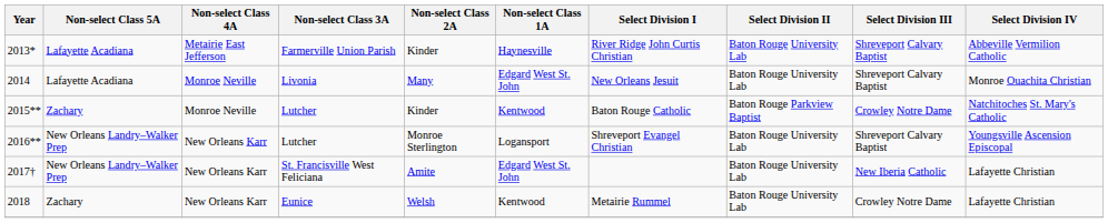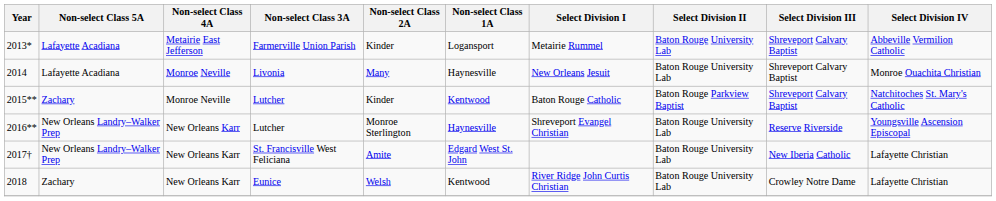 <table class="wikitable sortable">
 <tr>
 <th>Year</th>
 <th>Non-select Class 5A</th>
 <th>Non-select Class 4A</th>
 <th>Non-select Class 3A</th>
 <th>Non-select Class 2A</th>
 <th>Non-select Class 1A</th>
 <th>Select Division I</th>
 <th>Select Division II</th>
 <th>Select Division III</th>
 <th>Select Division IV</th>
 </tr>
 <tr>
 <td>2013*</td>
 <td><a href='#'>Lafayette</a> <a href='#'>Acadiana</a></td>
 <td><a href='#'>Metairie</a> <a href='#'>East Jefferson</a></td>
 <td><a href='#'>Farmerville</a> <a href='#'>Union Parish</a></td>
 <td>Kinder</td>
-<td><a href='#'>Haynesville</a></td>
-<td><a href='#'>River Ridge</a> <a href='#'>John Curtis Christian</a></td>
+<td>Logansport</td>
+<td>Metairie <a href='#'>Rummel</a></td>
 <td><a href='#'>Baton Rouge</a> <a href='#'>University Lab</a></td>
 <td><a href='#'>Shreveport</a> <a href='#'>Calvary Baptist</a></td>
 <td><a href='#'>Abbeville</a> <a href='#'>Vermilion Catholic</a></td>
 </tr>
 <tr>
 <td>2014</td>
 <td>Lafayette Acadiana</td>
 <td><a href='#'>Monroe</a> <a href='#'>Neville</a></td>
 <td><a href='#'>Livonia</a></td>
 <td><a href='#'>Many</a></td>
-<td><a href='#'>Edgard</a> <a href='#'>West St. John</a></td>
+<td>Haynesville</td>
 <td><a href='#'>New Orleans</a> <a href='#'>Jesuit</a></td>
 <td>Baton Rouge University Lab</td>
 <td>Shreveport Calvary Baptist</td>
 <td>Monroe <a href='#'>Ouachita Christian</a></td>
 </tr>
 <tr>
 <td>2015**</td>
 <td><a href='#'>Zachary</a></td>
 <td>Monroe Neville</td>
 <td><a href='#'>Lutcher</a></td>
 <td>Kinder</td>
 <td><a href='#'>Kentwood</a></td>
 <td>Baton Rouge <a href='#'>Catholic</a></td>
 <td>Baton Rouge <a href='#'>Parkview Baptist</a></td>
-<td><a href='#'>Crowley</a> <a href='#'>Notre Dame</a></td>
+<td><a href='#'>Shreveport</a> <a href='#'>Calvary Baptist</a></td>
 <td><a href='#'>Natchitoches</a> <a href='#'>St. Mary's Catholic</a></td>
 </tr>
 <tr>
 <td>2016**</td>
 <td>New Orleans <a href='#'>Landry–Walker Prep</a></td>
 <td>New Orleans <a href='#'>Karr</a></td>
 <td>Lutcher</td>
 <td>Monroe Sterlington</td>
-<td>Logansport</td>
+<td><a href='#'>Haynesville</a></td>
 <td>Shreveport <a href='#'>Evangel Christian</a></td>
 <td>Baton Rouge University Lab</td>
-<td>Shreveport Calvary Baptist</td>
+<td><a href='#'>Reserve</a> <a href='#'>Riverside</a></td>
 <td><a href='#'>Youngsville</a> <a href='#'>Ascension Episcopal</a></td>
 </tr>
 <tr>
 <td>2017†</td>
 <td>New Orleans <a href='#'>Landry–Walker Prep</a></td>
 <td>New Orleans Karr</td>
 <td><a href='#'>St. Francisville</a> West Feliciana</td>
 <td><a href='#'>Amite</a></td>
 <td><a href='#'>Edgard</a> <a href='#'>West St. John</a></td>
 <td><em></em></td>
 <td>Baton Rouge University Lab</td>
 <td><a href='#'>New Iberia</a> <a href='#'>Catholic</a></td>
 <td>Lafayette Christian</td>
 </tr>
 <tr>
 <td>2018</td>
 <td>Zachary</td>
 <td>New Orleans Karr</td>
 <td><a href='#'>Eunice</a></td>
 <td><a href='#'>Welsh</a></td>
 <td>Kentwood</td>
-<td>Metairie <a href='#'>Rummel</a></td>
+<td><a href='#'>River Ridge</a> <a href='#'>John Curtis Christian</a></td>
 <td>Baton Rouge University Lab</td>
 <td>Crowley Notre Dame</td>
 <td>Lafayette Christian</td>
 </tr>
 <tr>
 </tr>
 </table>
